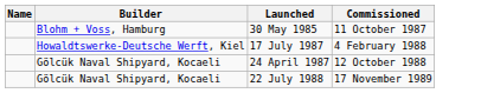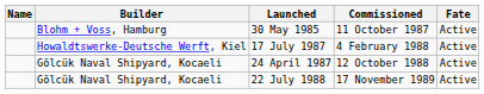 <table class="wikitable">
 <tr>
 <th>Name</th>
 <th>Builder</th>
 <th>Launched</th>
 <th>Commissioned</th>
+<th>Fate</th>
 </tr>
 <tr>
 <td></td>
 <td> <a href='#'>Blohm + Voss</a>, Hamburg</td>
 <td>30 May 1985</td>
 <td>11 October 1987</td>
+<td>Active</td>
 </tr>
 <tr>
 <td></td>
 <td> <a href='#'>Howaldtswerke-Deutsche Werft</a>, Kiel</td>
 <td>17 July 1987</td>
 <td>4 February 1988</td>
+<td>Active</td>
 </tr>
 <tr>
 <td></td>
 <td> Gölcük Naval Shipyard, Kocaeli</td>
 <td>24 April 1987</td>
 <td>12 October 1988</td>
+<td>Active</td>
 </tr>
 <tr>
 <td></td>
 <td> Gölcük Naval Shipyard, Kocaeli</td>
 <td>22 July 1988</td>
 <td>17 November 1989</td>
+<td>Active</td>
 </tr>
 </table>
